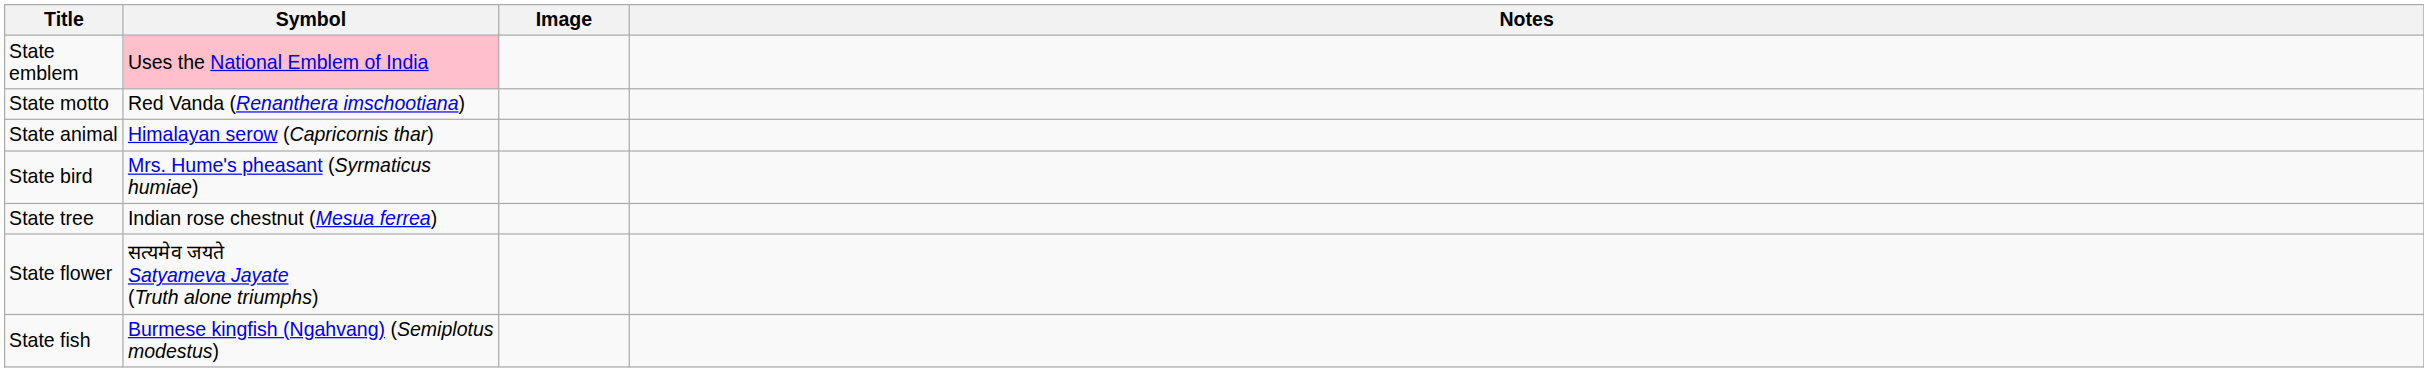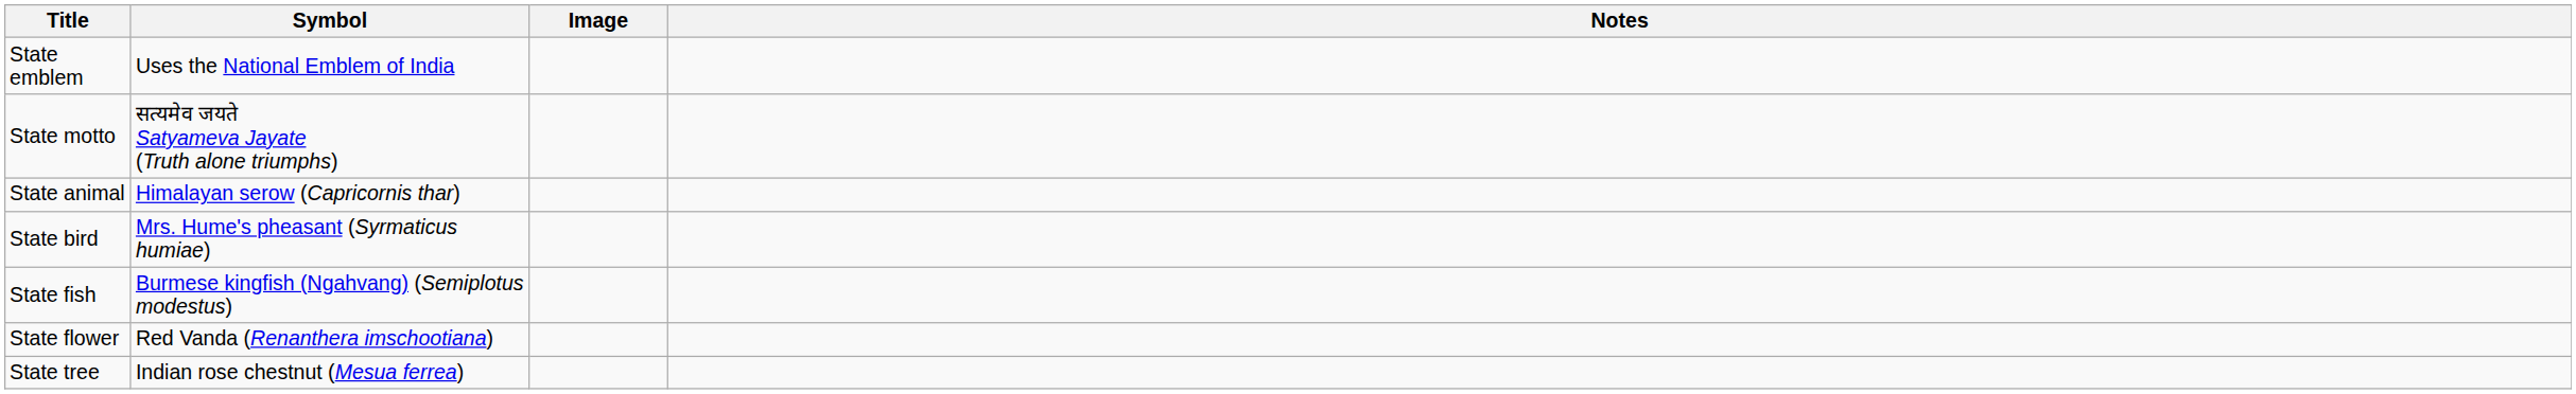 <table class="wikitable" style="width: 100%;">
 <tr>
 <th width=90>Title</th>
 <th style="width:300px;">Symbol</th>
 <th width=100>Image</th>
 <th>Notes</th>
 </tr>
 <tr>
 <td>State emblem</td>
-<td style="background: pink;">Uses the <a href='#'>National Emblem of India</a></td>
+<td>Uses the <a href='#'>National Emblem of India</a></td>
 <td style="text-align:center;"></td>
 <td></td>
 </tr>
 <tr>
 <td>State motto</td>
-<td>Red Vanda (<em><a href='#'>Renanthera imschootiana</a></em>)</td>
+<td>सत्यमेव जयते<br> <em><a href='#'>Satyameva Jayate</a></em><br> (<em>Truth alone triumphs</em>)</td>
 <td></td>
 <td></td>
 </tr>
 <tr>
 <td>State animal</td>
 <td><a href='#'>Himalayan serow</a> (<em>Capricornis thar</em>)</td>
 <td align=center></td>
 <td></td>
 </tr>
 <tr>
 <td>State bird</td>
 <td><a href='#'>Mrs. Hume's pheasant</a> (<em>Syrmaticus humiae</em>)</td>
 <td align=center></td>
 <td></td>
 </tr>
 <tr>
+<td>State fish</td>
+<td><a href='#'>Burmese kingfish (Ngahvang)</a> (<em>Semiplotus modestus</em>)</td>
+<td align=center></td>
+<td></td>
+</tr>
+<tr>
+<td>State flower</td>
+<td>Red Vanda (<em><a href='#'>Renanthera imschootiana</a></em>)</td>
+<td align=center></td>
+<td></td>
+</tr>
+<tr>
 <td>State tree</td>
 <td>Indian rose chestnut (<em><a href='#'>Mesua ferrea</a></em>)</td>
 <td align=center></td>
 <td></td>
 </tr>
-<tr>
-<td>State flower</td>
-<td>सत्यमेव जयते<br> <em><a href='#'>Satyameva Jayate</a></em><br> (<em>Truth alone triumphs</em>)</td>
-<td align=center></td>
-<td></td>
-</tr>
-<tr>
-<td>State fish</td>
-<td><a href='#'>Burmese kingfish (Ngahvang)</a> (<em>Semiplotus modestus</em>)</td>
-<td align=center></td>
-<td></td>
-</tr>
 </table>
